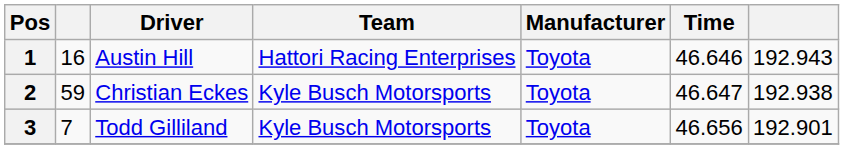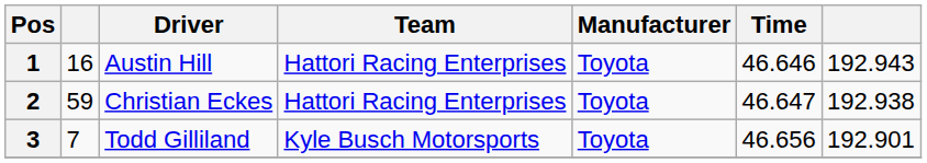 <table class="wikitable" style="font-size:95%">
 <tr>
 <th>Pos</th>
 <th></th>
 <th>Driver</th>
 <th>Team</th>
 <th>Manufacturer</th>
 <th>Time</th>
 <th></th>
 </tr>
 <tr>
 <th>1</th>
 <td>16</td>
 <td><a href='#'>Austin Hill</a></td>
 <td><a href='#'>Hattori Racing Enterprises</a></td>
 <td><a href='#'>Toyota</a></td>
 <td>46.646</td>
 <td>192.943</td>
 </tr>
 <tr>
 <th>2</th>
 <td>59</td>
 <td><a href='#'>Christian Eckes</a></td>
-<td><a href='#'>Kyle Busch Motorsports</a></td>
+<td><a href='#'>Hattori Racing Enterprises</a></td>
 <td><a href='#'>Toyota</a></td>
 <td>46.647</td>
 <td>192.938</td>
 </tr>
 <tr>
 <th>3</th>
 <td>7</td>
 <td><a href='#'>Todd Gilliland</a></td>
 <td><a href='#'>Kyle Busch Motorsports</a></td>
 <td><a href='#'>Toyota</a></td>
 <td>46.656</td>
 <td>192.901</td>
 </tr>
 <tr>
 </tr>
 </table>
